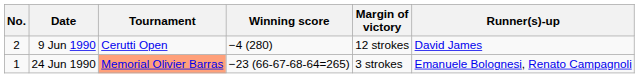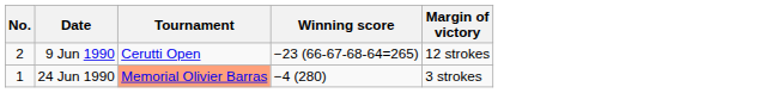 <table class="wikitable" style="font-size:95%;">
 <tr>
 <th>No.</th>
 <th>Date</th>
 <th>Tournament</th>
 <th>Winning score</th>
 <th>Margin of<br>victory</th>
-<th>Runner(s)-up</th>
 </tr>
 <tr>
 <td align=center>2</td>
 <td align=right>9 Jun <a href='#'>1990</a></td>
 <td><a href='#'>Cerutti Open</a></td>
-<td>−4 (280)</td>
+<td>−23 (66-67-68-64=265)</td>
 <td>12 strokes</td>
-<td> <a href='#'>David James</a></td>
 </tr>
 <tr>
 <td align=center>1</td>
 <td align=right>24 Jun 1990</td>
 <td style="background: lightsalmon;"><a href='#'>Memorial Olivier Barras</a></td>
-<td>−23 (66-67-68-64=265)</td>
+<td>−4 (280)</td>
 <td>3 strokes</td>
-<td> <a href='#'>Emanuele Bolognesi</a>,  <a href='#'>Renato Campagnoli</a></td>
 </tr>
 </table>
